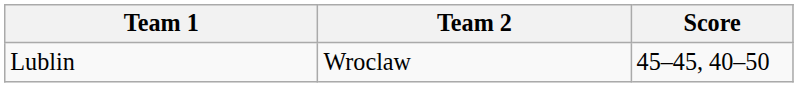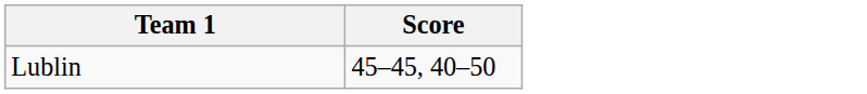 <table class="wikitable" style="font-size: 100%">
 <tr>
 <th width=200>Team 1</th>
-<th width=200>Team 2</th>
 <th width=100>Score</th>
 </tr>
 <tr>
 <td>Lublin</td>
-<td>Wroclaw</td>
 <td>45–45, 40–50</td>
 </tr>
 </table>
